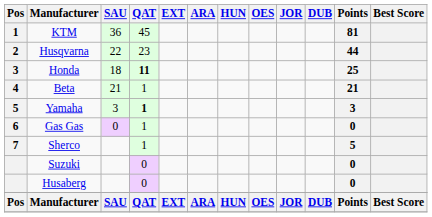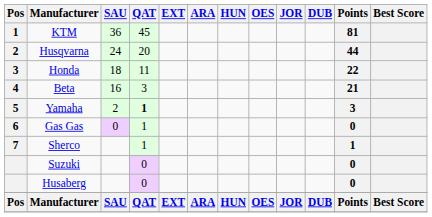 <table class="wikitable" style="font-size: 85%; text-align: center;">
 <tr valign="top">
 <th valign="middle">Pos</th>
 <th valign="middle">Manufacturer</th>
 <th><a href='#'>SAU</a><br></th>
 <th><a href='#'>QAT</a><br></th>
 <th><a href='#'>EXT</a><br></th>
 <th><a href='#'>ARA</a><br></th>
 <th><a href='#'>HUN</a><br></th>
 <th><a href='#'>OES</a><br></th>
 <th><a href='#'>JOR</a><br></th>
 <th><a href='#'>DUB</a><br></th>
 <th valign="middle">Points</th>
 <th valign="middle">Best Score</th>
 </tr>
 <tr>
 <th>1</th>
 <td><a href='#'>KTM</a></td>
 <td style="background:#dfffdf;">36</td>
 <td style="background:#dfffdf;">45</td>
 <td></td>
 <td></td>
 <td></td>
 <td></td>
 <td></td>
 <td></td>
 <th>81</th>
 <th></th>
 </tr>
 <tr>
 <th>2</th>
 <td><a href='#'>Husqvarna</a></td>
-<td style="background:#dfffdf;">22</td>
-<td style="background:#dfffdf;">23</td>
+<td style="background:#dfffdf;">24</td>
+<td style="background:#dfffdf;">20</td>
 <td></td>
 <td></td>
 <td></td>
 <td></td>
 <td></td>
 <td></td>
 <th>44</th>
 <th></th>
 </tr>
 <tr>
 <th>3</th>
 <td><a href='#'>Honda</a></td>
 <td style="background:#dfffdf;">18</td>
-<td style="background:#dfffdf;"><strong>11</strong></td>
+<td style="background:#dfffdf;">11</td>
 <td></td>
 <td></td>
 <td></td>
 <td></td>
 <td></td>
 <td></td>
-<th>25</th>
+<th>22</th>
 <th></th>
 </tr>
 <tr>
 <th>4</th>
 <td><a href='#'>Beta</a></td>
-<td style="background:#dfffdf;">21</td>
-<td style="background:#dfffdf;">1</td>
+<td style="background:#dfffdf;">16</td>
+<td style="background:#dfffdf;">3</td>
 <td></td>
 <td></td>
 <td></td>
 <td></td>
 <td></td>
 <td></td>
 <th>21</th>
 <th></th>
 </tr>
 <tr>
 <th>5</th>
 <td><a href='#'>Yamaha</a></td>
-<td style="background:#dfffdf;">3</td>
+<td style="background:#dfffdf;">2</td>
 <td style="background:#dfffdf;"><strong>1</strong></td>
 <td></td>
 <td></td>
 <td></td>
 <td></td>
 <td></td>
 <td></td>
 <th>3</th>
 <th></th>
 </tr>
 <tr>
 <th>6</th>
 <td><a href='#'>Gas Gas</a></td>
 <td style="background:#efcfff;">0</td>
 <td style="background:#dfffdf;">1</td>
 <td></td>
 <td></td>
 <td></td>
 <td></td>
 <td></td>
 <td></td>
 <th>0</th>
 <th></th>
 </tr>
 <tr>
 <th>7</th>
 <td><a href='#'>Sherco</a></td>
 <td></td>
 <td style="background:#dfffdf;">1</td>
 <td></td>
 <td></td>
 <td></td>
 <td></td>
 <td></td>
 <td></td>
-<th>5</th>
+<th>1</th>
 <th></th>
 </tr>
 <tr>
 <th></th>
 <td><a href='#'>Suzuki</a></td>
 <td></td>
 <td style="background:#efcfff;">0</td>
 <td></td>
 <td></td>
 <td></td>
 <td></td>
 <td></td>
 <td></td>
 <th>0</th>
 <th></th>
 </tr>
 <tr>
 <th></th>
 <td><a href='#'>Husaberg</a></td>
 <td></td>
 <td style="background:#efcfff;">0</td>
 <td></td>
 <td></td>
 <td></td>
 <td></td>
 <td></td>
 <td></td>
 <th>0</th>
 <th></th>
 </tr>
 <tr>
 </tr>
 <tr valign="top">
 <th valign="middle">Pos</th>
 <th valign="middle">Manufacturer</th>
 <th><a href='#'>SAU</a><br></th>
 <th><a href='#'>QAT</a><br></th>
 <th><a href='#'>EXT</a><br></th>
 <th><a href='#'>ARA</a><br></th>
 <th><a href='#'>HUN</a><br></th>
 <th><a href='#'>OES</a><br></th>
 <th><a href='#'>JOR</a><br></th>
 <th><a href='#'>DUB</a><br></th>
 <th valign="middle">Points</th>
 <th valign="middle">Best Score</th>
 </tr>
 <tr>
 </tr>
 </table>
